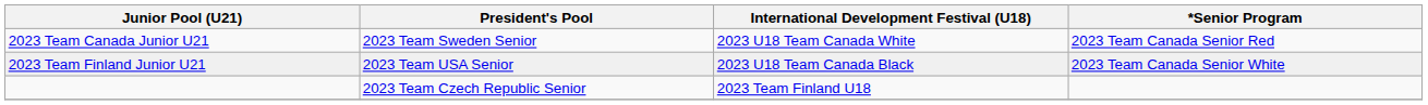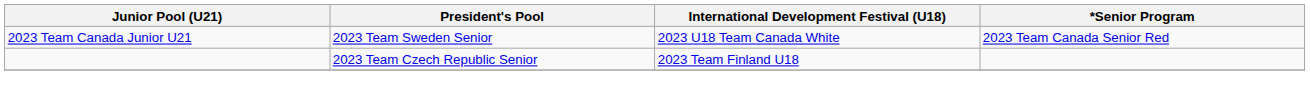 <table class=wikitable style="text-align:left; font-size:80%;">
 <tr>
 <th width=20%>Junior Pool (U21)</th>
 <th width=20%>President's Pool</th>
 <th width=20%>International Development Festival (U18)</th>
 <th width=20%>*Senior Program</th>
 </tr>
 <tr>
 <td> <a href='#'>2023 Team Canada Junior U21</a></td>
 <td> <a href='#'>2023 Team Sweden Senior</a></td>
 <td> <a href='#'>2023 U18 Team Canada White</a></td>
 <td> <a href='#'>2023 Team Canada Senior Red</a></td>
 </tr>
-<tr bgcolor="#f0f0f0">
-<td> <a href='#'>2023 Team Finland Junior U21</a></td>
-<td> <a href='#'>2023 Team USA Senior</a></td>
-<td> <a href='#'>2023 U18 Team Canada Black</a></td>
-<td> <a href='#'>2023 Team Canada Senior White</a></td>
-</tr>
 <tr>
 <td></td>
 <td> <a href='#'>2023 Team Czech Republic Senior</a></td>
 <td> <a href='#'>2023 Team Finland U18</a></td>
 <td></td>
 </tr>
 <tr>
 </tr>
 </table>
